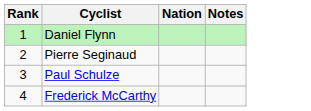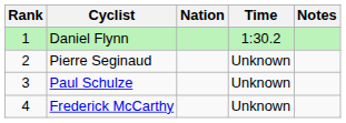 <table class="wikitable sortable" style="text-align:center">
 <tr>
 <th>Rank</th>
 <th>Cyclist</th>
 <th>Nation</th>
+<th>Time</th>
 <th>Notes</th>
 </tr>
 <tr bgcolor=bbf3bb>
 <td>1</td>
 <td align=left>Daniel Flynn</td>
 <td align=left></td>
+<td>1:30.2</td>
 <td></td>
 </tr>
 <tr>
 <td>2</td>
 <td align=left>Pierre Seginaud</td>
 <td align=left></td>
+<td>Unknown</td>
 <td></td>
 </tr>
 <tr>
 <td>3</td>
 <td align=left><a href='#'>Paul Schulze</a></td>
 <td align=left></td>
+<td>Unknown</td>
 <td></td>
 </tr>
 <tr>
 <td>4</td>
 <td align=left><a href='#'>Frederick McCarthy</a></td>
 <td align=left></td>
+<td>Unknown</td>
 <td></td>
 </tr>
 </table>
